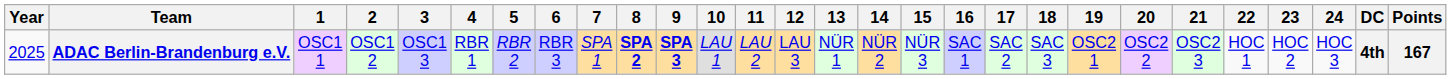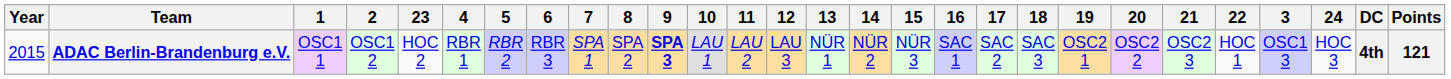 <table class="wikitable" style="text-align:center; font-size:85%">
 <tr>
 <th>Year</th>
 <th>Team</th>
 <th>1</th>
 <th>2</th>
-<th>3</th>
+<th>23</th>
 <th>4</th>
 <th>5</th>
 <th>6</th>
 <th>7</th>
 <th>8</th>
 <th>9</th>
 <th>10</th>
 <th>11</th>
 <th>12</th>
 <th>13</th>
 <th>14</th>
 <th>15</th>
 <th>16</th>
 <th>17</th>
 <th>18</th>
 <th>19</th>
 <th>20</th>
 <th>21</th>
 <th>22</th>
-<th>23</th>
+<th>3</th>
 <th>24</th>
 <th>DC</th>
 <th>Points</th>
 </tr>
 <tr>
-<td><a href='#'>2025</a></td>
+<td><a href='#'>2015</a></td>
 <th nowrap><a href='#'>ADAC Berlin-Brandenburg e.V.</a></th>
 <td style="background:#EFCFFF;"><a href='#'>OSC1<br>1</a><br></td>
 <td style="background:#DFFFDF;"><a href='#'>OSC1<br>2</a><br></td>
-<td style="background:#CFCFFF;"><a href='#'>OSC1<br>3</a><br></td>
+<td style="background:#;"><a href='#'>HOC<br>2</a></td>
 <td style="background:#DFFFDF;"><a href='#'>RBR<br>1</a><br></td>
 <td style="background:#CFCFFF;"><em><a href='#'>RBR<br>2</a></em><br></td>
 <td style="background:#CFCFFF;"><a href='#'>RBR<br>3</a><br></td>
 <td style="background:#FFDF9F;"><em><a href='#'>SPA<br>1</a></em><br></td>
-<td style="background:#FFDF9F;"><strong><a href='#'>SPA<br>2</a><br></strong></td>
+<td style="background:#FFDF9F;"><a href='#'>SPA<br>2</a><br></td>
 <td style="background:#FFDF9F;"><strong><a href='#'>SPA<br>3</a><br></strong></td>
 <td style="background:#DFDFDF;"><em><a href='#'>LAU<br>1</a></em><br></td>
 <td style="background:#FFDF9F;"><em><a href='#'>LAU<br>2</a></em><br></td>
 <td style="background:#FFDF9F;"><a href='#'>LAU<br>3</a><br></td>
 <td style="background:#DFFFDF;"><a href='#'>NÜR<br>1</a><br></td>
 <td style="background:#FFDF9F;"><a href='#'>NÜR<br>2</a><br></td>
 <td style="background:#DFFFDF;"><a href='#'>NÜR<br>3</a><br></td>
 <td style="background:#CFCFFF;"><a href='#'>SAC<br>1</a><br></td>
 <td style="background:#DFFFDF;"><a href='#'>SAC<br>2</a><br></td>
 <td style="background:#DFFFDF;"><a href='#'>SAC<br>3</a><br></td>
 <td style="background:#FFDF9F;"><a href='#'>OSC2<br>1</a><br></td>
 <td style="background:#EFCFFF;"><a href='#'>OSC2<br>2</a><br></td>
 <td style="background:#DFFFDF;"><a href='#'>OSC2<br>3</a><br></td>
 <td style="background:#;"><a href='#'>HOC<br>1</a></td>
-<td style="background:#;"><a href='#'>HOC<br>2</a></td>
+<td style="background:#CFCFFF;"><a href='#'>OSC1<br>3</a><br></td>
 <td style="background:#;"><a href='#'>HOC<br>3</a></td>
 <th>4th</th>
-<th>167</th>
+<th>121</th>
 </tr>
 </table>
